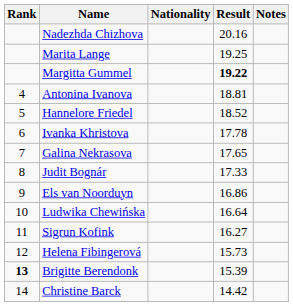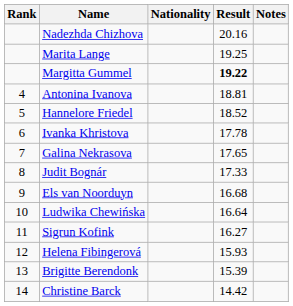 <table class="wikitable sortable" style="text-align:center">
 <tr>
 <th>Rank</th>
 <th>Name</th>
 <th>Nationality</th>
 <th>Result</th>
 <th>Notes</th>
 </tr>
 <tr>
 <td></td>
 <td align=left><a href='#'>Nadezhda Chizhova</a></td>
 <td align=left></td>
 <td>20.16</td>
 <td></td>
 </tr>
 <tr>
 <td></td>
 <td align=left><a href='#'>Marita Lange</a></td>
 <td align=left></td>
 <td>19.25</td>
 <td></td>
 </tr>
 <tr>
 <td></td>
 <td align=left><a href='#'>Margitta Gummel</a></td>
 <td align=left></td>
 <td><strong>19.22</strong></td>
 <td></td>
 </tr>
 <tr>
 <td>4</td>
 <td align=left><a href='#'>Antonina Ivanova</a></td>
 <td align=left></td>
 <td>18.81</td>
 <td></td>
 </tr>
 <tr>
 <td>5</td>
 <td align=left><a href='#'>Hannelore Friedel</a></td>
 <td align=left></td>
 <td>18.52</td>
 <td></td>
 </tr>
 <tr>
 <td>6</td>
 <td align=left><a href='#'>Ivanka Khristova</a></td>
 <td align=left></td>
 <td>17.78</td>
 <td></td>
 </tr>
 <tr>
 <td>7</td>
 <td align=left><a href='#'>Galina Nekrasova</a></td>
 <td align=left></td>
 <td>17.65</td>
 <td></td>
 </tr>
 <tr>
 <td>8</td>
 <td align=left><a href='#'>Judit Bognár</a></td>
 <td align=left></td>
 <td>17.33</td>
 <td></td>
 </tr>
 <tr>
 <td>9</td>
 <td align=left><a href='#'>Els van Noorduyn</a></td>
 <td align=left></td>
-<td>16.86</td>
+<td>16.68</td>
 <td></td>
 </tr>
 <tr>
 <td>10</td>
 <td align=left><a href='#'>Ludwika Chewińska</a></td>
 <td align=left></td>
 <td>16.64</td>
 <td></td>
 </tr>
 <tr>
 <td>11</td>
 <td align=left><a href='#'>Sigrun Kofink</a></td>
 <td align=left></td>
 <td>16.27</td>
 <td></td>
 </tr>
 <tr>
 <td>12</td>
 <td align=left><a href='#'>Helena Fibingerová</a></td>
 <td align=left></td>
-<td>15.73</td>
+<td>15.93</td>
 <td></td>
 </tr>
 <tr>
-<td><strong>13</strong></td>
+<td>13</td>
 <td align=left><a href='#'>Brigitte Berendonk</a></td>
 <td align=left></td>
 <td>15.39</td>
 <td></td>
 </tr>
 <tr>
 <td>14</td>
 <td align=left><a href='#'>Christine Barck</a></td>
 <td align=left></td>
 <td>14.42</td>
 <td></td>
 </tr>
 </table>
